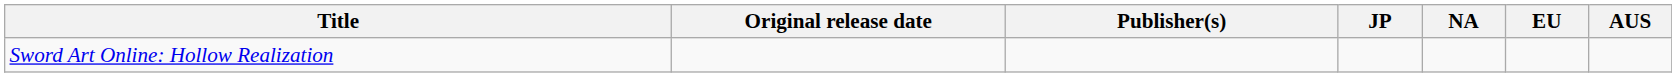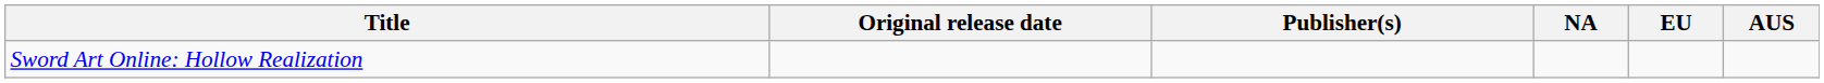 <table class="wikitable sortable" style="width: 100%;">
 <tr>
 <th style="width:40%;">Title</th>
 <th style="width:20%;">Original release date</th>
 <th style="width:20%;">Publisher(s)</th>
-<th style="width:5%;">JP</th>
 <th style="width:5%;">NA</th>
 <th style="width:5%;">EU</th>
 <th style="width:5%;">AUS</th>
 </tr>
 <tr>
 <td><em><a href='#'>Sword Art Online: Hollow Realization</a></em></td>
 <td></td>
 <td></td>
 <td></td>
 <td></td>
 <td></td>
-<td></td>
 </tr>
 </table>
